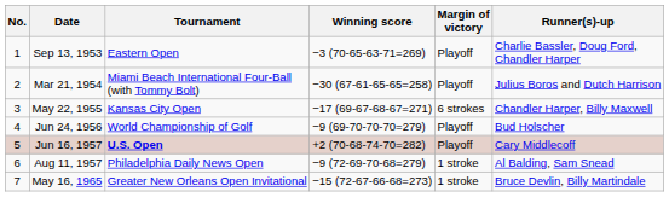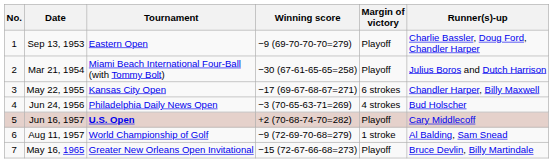 <table class="wikitable" style="font-size:95%;">
 <tr>
 <th>No.</th>
 <th>Date</th>
 <th>Tournament</th>
 <th>Winning score</th>
 <th>Margin of<br>victory</th>
 <th>Runner(s)-up</th>
 </tr>
 <tr>
 <td align=center>1</td>
 <td align=right>Sep 13, 1953</td>
 <td><a href='#'>Eastern Open</a></td>
-<td>−3 (70-65-63-71=269)</td>
+<td>−9 (69-70-70-70=279)</td>
 <td>Playoff</td>
 <td> <a href='#'>Charlie Bassler</a>,  <a href='#'>Doug Ford</a>,<br> <a href='#'>Chandler Harper</a></td>
 </tr>
 <tr>
 <td align=center>2</td>
 <td align=right>Mar 21, 1954</td>
 <td><a href='#'>Miami Beach International Four-Ball</a><br>(with  <a href='#'>Tommy Bolt</a>)</td>
 <td>−30 (67-61-65-65=258)</td>
 <td>Playoff</td>
 <td> <a href='#'>Julius Boros</a> and  <a href='#'>Dutch Harrison</a></td>
 </tr>
 <tr>
 <td align=center>3</td>
 <td align=right>May 22, 1955</td>
 <td><a href='#'>Kansas City Open</a></td>
 <td>−17 (69-67-68-67=271)</td>
 <td>6 strokes</td>
 <td> <a href='#'>Chandler Harper</a>,  <a href='#'>Billy Maxwell</a></td>
 </tr>
 <tr>
 <td align=center>4</td>
 <td align=right>Jun 24, 1956</td>
-<td><a href='#'>World Championship of Golf</a></td>
-<td>−9 (69-70-70-70=279)</td>
-<td>Playoff</td>
+<td><a href='#'>Philadelphia Daily News Open</a></td>
+<td>−3 (70-65-63-71=269)</td>
+<td>4 strokes</td>
 <td> <a href='#'>Bud Holscher</a></td>
 </tr>
 <tr style="background:#e5d1cb;">
 <td align=center>5</td>
 <td align=right>Jun 16, 1957</td>
 <td><strong><a href='#'>U.S. Open</a></strong></td>
 <td>+2 (70-68-74-70=282)</td>
 <td>Playoff</td>
 <td> <a href='#'>Cary Middlecoff</a></td>
 </tr>
 <tr>
 <td align=center>6</td>
 <td align=right>Aug 11, 1957</td>
-<td><a href='#'>Philadelphia Daily News Open</a></td>
+<td><a href='#'>World Championship of Golf</a></td>
 <td>−9 (72-69-70-68=279)</td>
 <td>1 stroke</td>
 <td> <a href='#'>Al Balding</a>,  <a href='#'>Sam Snead</a></td>
 </tr>
 <tr>
 <td align=center>7</td>
 <td align=right>May 16, <a href='#'>1965</a></td>
 <td><a href='#'>Greater New Orleans Open Invitational</a></td>
 <td>−15 (72-67-66-68=273)</td>
-<td>1 stroke</td>
+<td>Playoff</td>
 <td> <a href='#'>Bruce Devlin</a>,  <a href='#'>Billy Martindale</a></td>
 </tr>
 </table>
